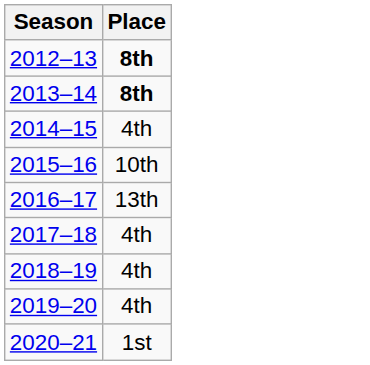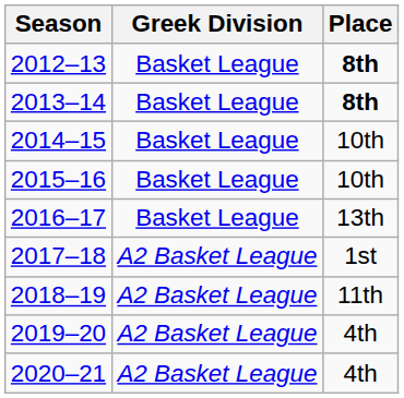 <table class="wikitable sortable" style="text-align:center; width: ;">
 <tr style="background: #efefef">
 <th><strong>Season</strong></th>
+<th>Greek Division</th>
 <th>Place</th>
 </tr>
 <tr>
 <td><a href='#'>2012–13</a></td>
+<td><a href='#'>Basket League</a></td>
 <td><strong>8th</strong></td>
 </tr>
 <tr>
 <td><a href='#'>2013–14</a></td>
+<td><a href='#'>Basket League</a></td>
 <td><strong>8th</strong></td>
 </tr>
 <tr>
 <td><a href='#'>2014–15</a></td>
-<td>4th</td>
+<td><a href='#'>Basket League</a></td>
+<td>10th</td>
 </tr>
 <tr>
 <td><a href='#'>2015–16</a></td>
+<td><a href='#'>Basket League</a></td>
 <td>10th</td>
 </tr>
 <tr>
 <td><a href='#'>2016–17</a></td>
+<td><a href='#'>Basket League</a></td>
 <td>13th</td>
 </tr>
 <tr>
 <td><a href='#'>2017–18</a></td>
-<td>4th</td>
+<td><em><a href='#'>A2 Basket League</a></em></td>
+<td>1st</td>
 </tr>
 <tr>
 <td><a href='#'>2018–19</a></td>
-<td>4th</td>
+<td><em><a href='#'>A2 Basket League</a></em></td>
+<td>11th</td>
 </tr>
 <tr>
 <td><a href='#'>2019–20</a></td>
+<td><em><a href='#'>A2 Basket League</a></em></td>
 <td>4th</td>
 </tr>
 <tr>
 <td><a href='#'>2020–21</a></td>
-<td>1st</td>
+<td><em><a href='#'>A2 Basket League</a></em></td>
+<td>4th</td>
 </tr>
 </table>
